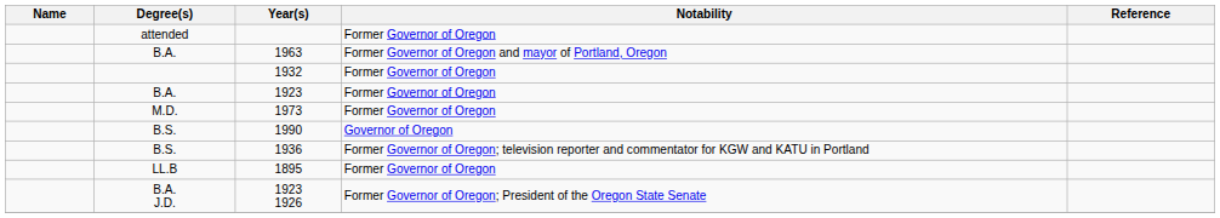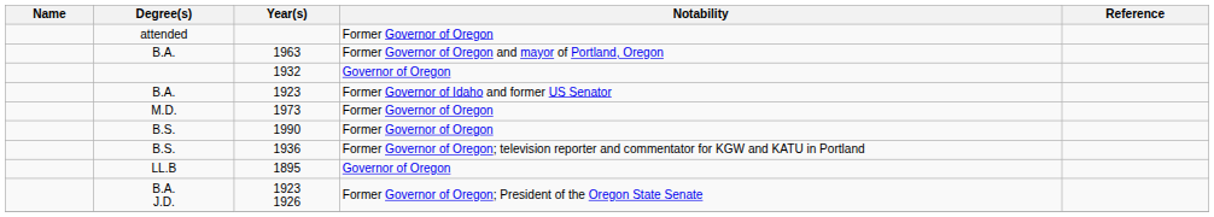 <table class="wikitable sortable" style="width:100%">
 <tr>
 <th width="* ">Name</th>
 <th>Degree(s)</th>
 <th>Year(s)</th>
 <th width="60%" class="unsortable">Notability</th>
 <th width="* " class="unsortable">Reference</th>
 </tr>
 <tr>
 <td></td>
 <td align="center">attended</td>
 <td align="center"></td>
 <td>Former <a href='#'>Governor of Oregon</a></td>
 <td align="center"></td>
 </tr>
 <tr>
 <td></td>
 <td align="center">B.A.</td>
 <td align="center">1963</td>
 <td>Former <a href='#'>Governor of Oregon</a> and <a href='#'>mayor</a> of <a href='#'>Portland, Oregon</a></td>
 <td align="center"></td>
 </tr>
 <tr>
 <td></td>
 <td align="center"></td>
 <td align="center">1932</td>
-<td>Former <a href='#'>Governor of Oregon</a></td>
+<td><a href='#'>Governor of Oregon</a></td>
 <td align="center"></td>
 </tr>
 <tr>
 <td></td>
 <td align="center">B.A.</td>
 <td align="center">1923</td>
-<td>Former <a href='#'>Governor of Oregon</a></td>
+<td>Former <a href='#'>Governor of Idaho</a> and former <a href='#'>US Senator</a></td>
 <td align="center"></td>
 </tr>
 <tr>
 <td></td>
 <td align="center">M.D.</td>
 <td align="center">1973</td>
 <td>Former <a href='#'>Governor of Oregon</a></td>
 <td align="center"></td>
 </tr>
 <tr>
 <td></td>
 <td align="center">B.S.</td>
 <td align="center">1990</td>
-<td><a href='#'>Governor of Oregon</a></td>
+<td>Former <a href='#'>Governor of Oregon</a></td>
 <td align="center"></td>
 </tr>
 <tr>
 <td></td>
 <td align="center">B.S.</td>
 <td align="center">1936</td>
 <td>Former <a href='#'>Governor of Oregon</a>; television reporter and commentator for KGW and KATU in Portland</td>
 <td align="center"></td>
 </tr>
 <tr>
 <td></td>
 <td align="center">LL.B</td>
 <td align="center">1895</td>
-<td>Former <a href='#'>Governor of Oregon</a></td>
+<td><a href='#'>Governor of Oregon</a></td>
 <td align="center"></td>
 </tr>
 <tr>
 <td></td>
 <td align="center">B.A.<br>J.D.</td>
 <td align="center">1923<br>1926</td>
 <td>Former <a href='#'>Governor of Oregon</a>; President of the <a href='#'>Oregon State Senate</a></td>
 <td align="center"></td>
 </tr>
 <tr>
 </tr>
 </table>
